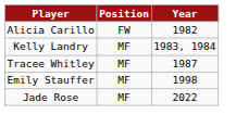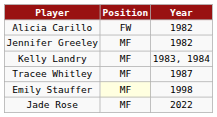 <table class="wikitable" border="1">
 <tr align="center">
 <th style="background:#991111; color:White;">Player</th>
 <th style="background:#991111; color:White;">Position</th>
 <th style="background:#991111; color:White;">Year</th>
 </tr>
 <tr style="text-align:center;">
 <td>Alicia Carillo</td>
 <td>FW</td>
+<td>1982</td>
+</tr>
+<tr style="text-align:center;">
+<td>Jennifer Greeley</td>
+<td>MF</td>
 <td>1982</td>
 </tr>
 <tr style="text-align:center;">
 <td>Kelly Landry</td>
 <td>MF</td>
 <td>1983, 1984</td>
 </tr>
 <tr style="text-align:center;">
 <td>Tracee Whitley</td>
 <td>MF</td>
 <td>1987</td>
 </tr>
 <tr style="text-align:center;">
 <td>Emily Stauffer</td>
-<td>MF</td>
+<td style="background: lightyellow;">MF</td>
 <td>1998</td>
 </tr>
 <tr style="text-align:center;">
 <td>Jade Rose</td>
 <td>MF</td>
 <td>2022</td>
 </tr>
 </table>
